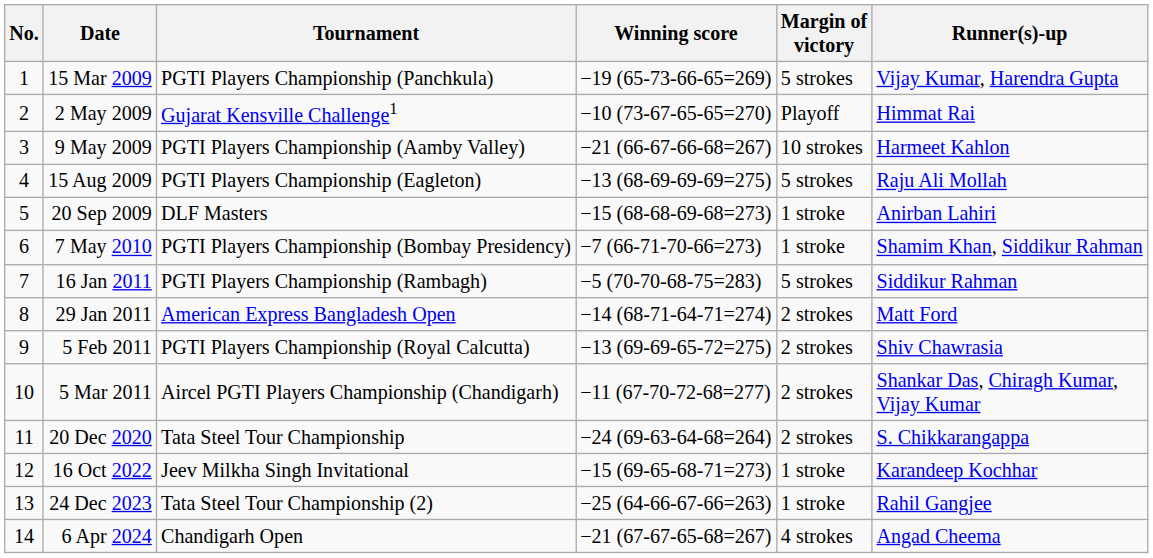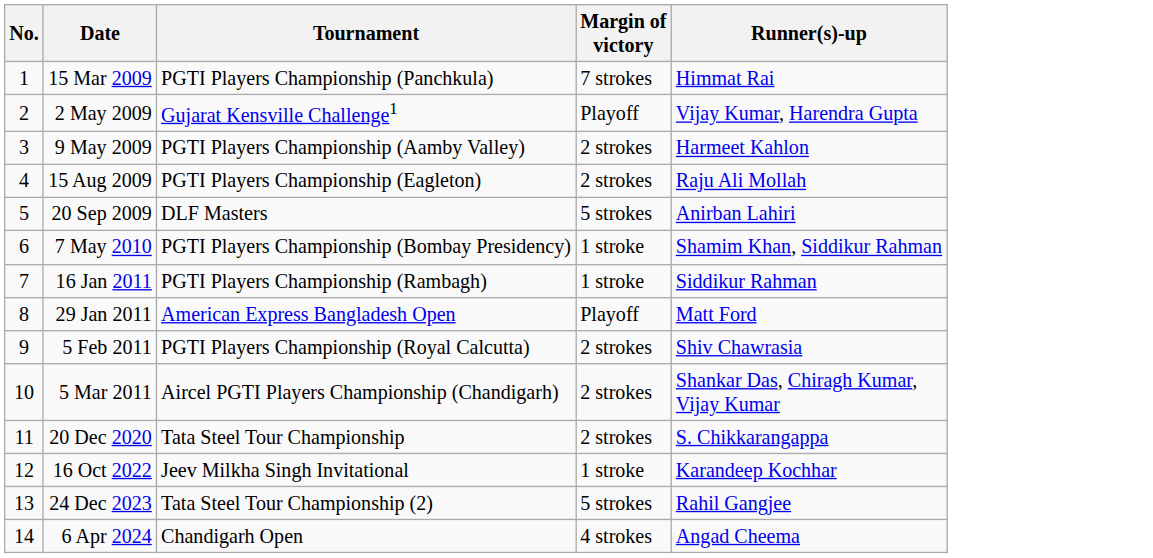 <table class="wikitable" style="font-size:95%;">
 <tr>
 <th>No.</th>
 <th>Date</th>
 <th>Tournament</th>
-<th>Winning score</th>
 <th>Margin of<br> victory</th>
 <th>Runner(s)-up</th>
 </tr>
 <tr>
 <td align=center>1</td>
 <td align=right>15 Mar <a href='#'>2009</a></td>
 <td>PGTI Players Championship (Panchkula)</td>
-<td>−19 (65-73-66-65=269)</td>
-<td>5 strokes</td>
-<td> <a href='#'>Vijay Kumar</a>,  <a href='#'>Harendra Gupta</a></td>
+<td>7 strokes</td>
+<td> <a href='#'>Himmat Rai</a></td>
 </tr>
 <tr>
 <td align=center>2</td>
 <td align=right>2 May 2009</td>
 <td><a href='#'>Gujarat Kensville Challenge</a><sup>1</sup></td>
-<td>−10 (73-67-65-65=270)</td>
 <td>Playoff</td>
-<td> <a href='#'>Himmat Rai</a></td>
+<td> <a href='#'>Vijay Kumar</a>,  <a href='#'>Harendra Gupta</a></td>
 </tr>
 <tr>
 <td align=center>3</td>
 <td align=right>9 May 2009</td>
 <td>PGTI Players Championship (Aamby Valley)</td>
-<td>−21 (66-67-66-68=267)</td>
-<td>10 strokes</td>
+<td>2 strokes</td>
 <td> <a href='#'>Harmeet Kahlon</a></td>
 </tr>
 <tr>
 <td align=center>4</td>
 <td align=right>15 Aug 2009</td>
 <td>PGTI Players Championship (Eagleton)</td>
-<td>−13 (68-69-69-69=275)</td>
-<td>5 strokes</td>
+<td>2 strokes</td>
 <td> <a href='#'>Raju Ali Mollah</a></td>
 </tr>
 <tr>
 <td align=center>5</td>
 <td align=right>20 Sep 2009</td>
 <td>DLF Masters</td>
-<td>−15 (68-68-69-68=273)</td>
-<td>1 stroke</td>
+<td>5 strokes</td>
 <td> <a href='#'>Anirban Lahiri</a></td>
 </tr>
 <tr>
 <td align=center>6</td>
 <td align=right>7 May <a href='#'>2010</a></td>
 <td>PGTI Players Championship (Bombay Presidency)</td>
-<td>−7 (66-71-70-66=273)</td>
 <td>1 stroke</td>
 <td> <a href='#'>Shamim Khan</a>,  <a href='#'>Siddikur Rahman</a></td>
 </tr>
 <tr>
 <td align=center>7</td>
 <td align=right>16 Jan <a href='#'>2011</a></td>
 <td>PGTI Players Championship (Rambagh)</td>
-<td>−5 (70-70-68-75=283)</td>
-<td>5 strokes</td>
+<td>1 stroke</td>
 <td> <a href='#'>Siddikur Rahman</a></td>
 </tr>
 <tr>
 <td align=center>8</td>
 <td align=right>29 Jan 2011</td>
 <td><a href='#'>American Express Bangladesh Open</a></td>
-<td>−14 (68-71-64-71=274)</td>
-<td>2 strokes</td>
+<td>Playoff</td>
 <td> <a href='#'>Matt Ford</a></td>
 </tr>
 <tr>
 <td align=center>9</td>
 <td align=right>5 Feb 2011</td>
 <td>PGTI Players Championship (Royal Calcutta)</td>
-<td>−13 (69-69-65-72=275)</td>
 <td>2 strokes</td>
 <td> <a href='#'>Shiv Chawrasia</a></td>
 </tr>
 <tr>
 <td align=center>10</td>
 <td align=right>5 Mar 2011</td>
 <td>Aircel PGTI Players Championship (Chandigarh)</td>
-<td>−11 (67-70-72-68=277)</td>
 <td>2 strokes</td>
 <td> <a href='#'>Shankar Das</a>,  <a href='#'>Chiragh Kumar</a>,<br> <a href='#'>Vijay Kumar</a></td>
 </tr>
 <tr>
 <td align=center>11</td>
 <td align=right>20 Dec <a href='#'>2020</a></td>
 <td>Tata Steel Tour Championship</td>
-<td>−24 (69-63-64-68=264)</td>
 <td>2 strokes</td>
 <td> <a href='#'>S. Chikkarangappa</a></td>
 </tr>
 <tr>
 <td align=center>12</td>
 <td align=right>16 Oct <a href='#'>2022</a></td>
 <td>Jeev Milkha Singh Invitational</td>
-<td>−15 (69-65-68-71=273)</td>
 <td>1 stroke</td>
 <td> <a href='#'>Karandeep Kochhar</a></td>
 </tr>
 <tr>
 <td align=center>13</td>
 <td align=right>24 Dec <a href='#'>2023</a></td>
 <td>Tata Steel Tour Championship (2)</td>
-<td>−25 (64-66-67-66=263)</td>
-<td>1 stroke</td>
+<td>5 strokes</td>
 <td> <a href='#'>Rahil Gangjee</a></td>
 </tr>
 <tr>
 <td align=center>14</td>
 <td align=right>6 Apr <a href='#'>2024</a></td>
 <td>Chandigarh Open</td>
-<td>−21 (67-67-65-68=267)</td>
 <td>4 strokes</td>
 <td> <a href='#'>Angad Cheema</a></td>
 </tr>
 </table>
